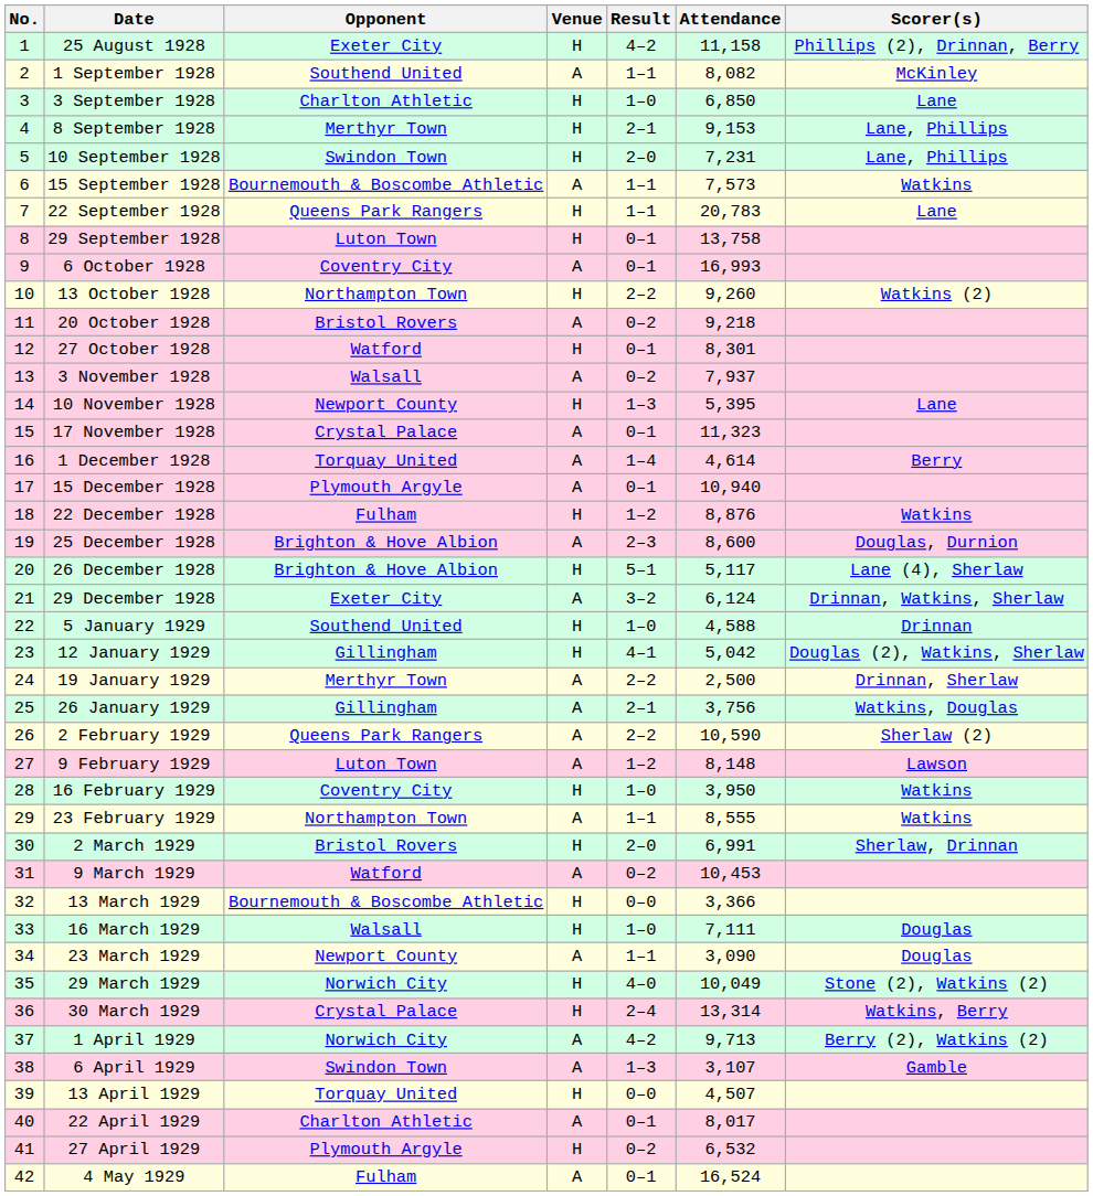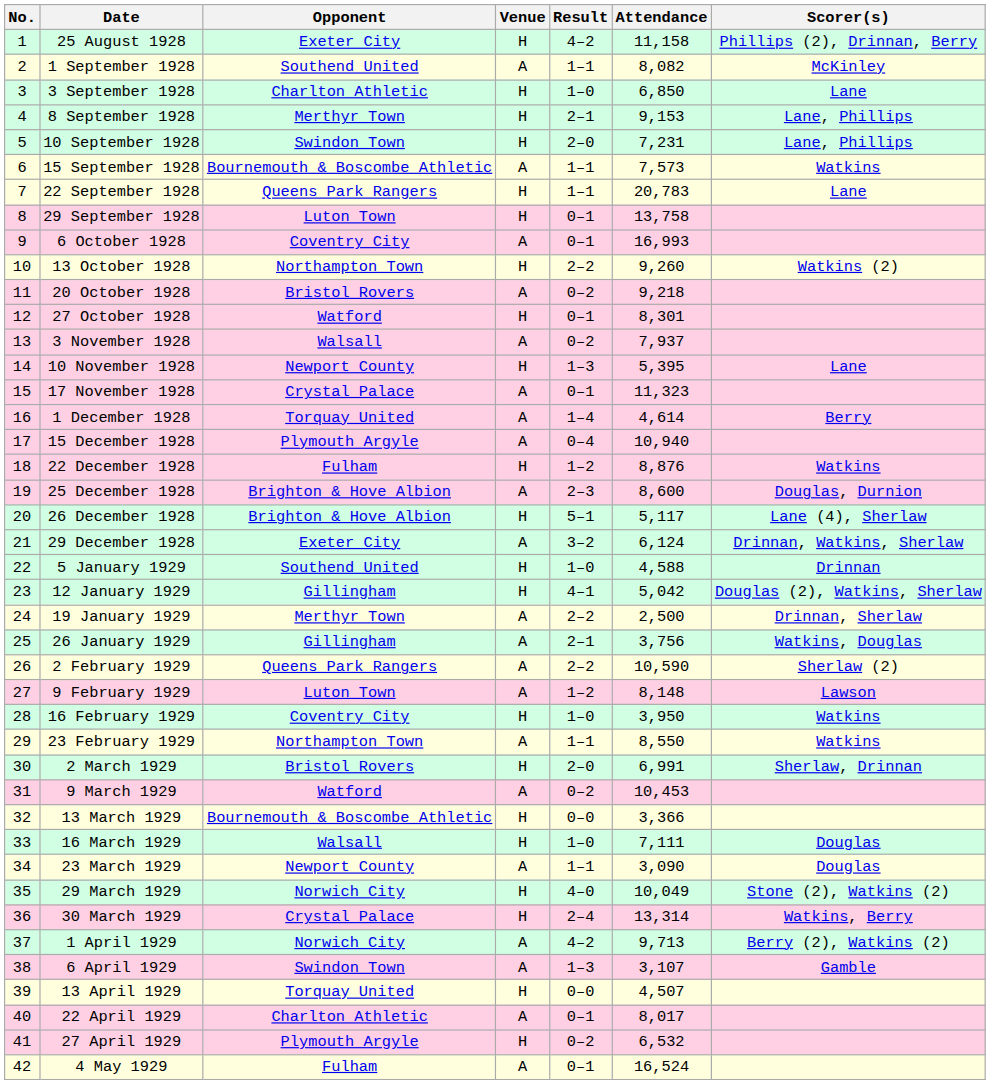 <table class="wikitable sortable" style="text-align:center;">
 <tr>
 <th>No.</th>
 <th>Date</th>
 <th>Opponent</th>
 <th>Venue</th>
 <th>Result</th>
 <th>Attendance</th>
 <th>Scorer(s)</th>
 </tr>
 <tr style="background:#d0ffe3;">
 <td>1</td>
 <td>25 August 1928</td>
 <td><a href='#'>Exeter City</a></td>
 <td>H</td>
 <td>4–2</td>
 <td>11,158</td>
 <td><a href='#'>Phillips</a> (2), <a href='#'>Drinnan</a>, <a href='#'>Berry</a></td>
 </tr>
 <tr style="background:#ffd;">
 <td>2</td>
 <td>1 September 1928</td>
 <td><a href='#'>Southend United</a></td>
 <td>A</td>
 <td>1–1</td>
 <td>8,082</td>
 <td><a href='#'>McKinley</a></td>
 </tr>
 <tr style="background:#d0ffe3;">
 <td>3</td>
 <td>3 September 1928</td>
 <td><a href='#'>Charlton Athletic</a></td>
 <td>H</td>
 <td>1–0</td>
 <td>6,850</td>
 <td><a href='#'>Lane</a></td>
 </tr>
 <tr style="background:#d0ffe3;">
 <td>4</td>
 <td>8 September 1928</td>
 <td><a href='#'>Merthyr Town</a></td>
 <td>H</td>
 <td>2–1</td>
 <td>9,153</td>
 <td><a href='#'>Lane</a>, <a href='#'>Phillips</a></td>
 </tr>
 <tr style="background:#d0ffe3;">
 <td>5</td>
 <td>10 September 1928</td>
 <td><a href='#'>Swindon Town</a></td>
 <td>H</td>
 <td>2–0</td>
 <td>7,231</td>
 <td><a href='#'>Lane</a>, <a href='#'>Phillips</a></td>
 </tr>
 <tr style="background:#ffd;">
 <td>6</td>
 <td>15 September 1928</td>
 <td><a href='#'>Bournemouth & Boscombe Athletic</a></td>
 <td>A</td>
 <td>1–1</td>
 <td>7,573</td>
 <td><a href='#'>Watkins</a></td>
 </tr>
 <tr style="background:#ffd;">
 <td>7</td>
 <td>22 September 1928</td>
 <td><a href='#'>Queens Park Rangers</a></td>
 <td>H</td>
 <td>1–1</td>
 <td>20,783</td>
 <td><a href='#'>Lane</a></td>
 </tr>
 <tr style="background:#ffd0e3;">
 <td>8</td>
 <td>29 September 1928</td>
 <td><a href='#'>Luton Town</a></td>
 <td>H</td>
 <td>0–1</td>
 <td>13,758</td>
 <td></td>
 </tr>
 <tr style="background:#ffd0e3;">
 <td>9</td>
 <td>6 October 1928</td>
 <td><a href='#'>Coventry City</a></td>
 <td>A</td>
 <td>0–1</td>
 <td>16,993</td>
 <td></td>
 </tr>
 <tr style="background:#ffd;">
 <td>10</td>
 <td>13 October 1928</td>
 <td><a href='#'>Northampton Town</a></td>
 <td>H</td>
 <td>2–2</td>
 <td>9,260</td>
 <td><a href='#'>Watkins</a> (2)</td>
 </tr>
 <tr style="background:#ffd0e3;">
 <td>11</td>
 <td>20 October 1928</td>
 <td><a href='#'>Bristol Rovers</a></td>
 <td>A</td>
 <td>0–2</td>
 <td>9,218</td>
 <td></td>
 </tr>
 <tr style="background:#ffd0e3;">
 <td>12</td>
 <td>27 October 1928</td>
 <td><a href='#'>Watford</a></td>
 <td>H</td>
 <td>0–1</td>
 <td>8,301</td>
 <td></td>
 </tr>
 <tr style="background:#ffd0e3;">
 <td>13</td>
 <td>3 November 1928</td>
 <td><a href='#'>Walsall</a></td>
 <td>A</td>
 <td>0–2</td>
 <td>7,937</td>
 <td></td>
 </tr>
 <tr style="background:#ffd0e3;">
 <td>14</td>
 <td>10 November 1928</td>
 <td><a href='#'>Newport County</a></td>
 <td>H</td>
 <td>1–3</td>
 <td>5,395</td>
 <td><a href='#'>Lane</a></td>
 </tr>
 <tr style="background:#ffd0e3;">
 <td>15</td>
 <td>17 November 1928</td>
 <td><a href='#'>Crystal Palace</a></td>
 <td>A</td>
 <td>0–1</td>
 <td>11,323</td>
 <td></td>
 </tr>
 <tr style="background:#ffd0e3;">
 <td>16</td>
 <td>1 December 1928</td>
 <td><a href='#'>Torquay United</a></td>
 <td>A</td>
 <td>1–4</td>
 <td>4,614</td>
 <td><a href='#'>Berry</a></td>
 </tr>
 <tr style="background:#ffd0e3;">
 <td>17</td>
 <td>15 December 1928</td>
 <td><a href='#'>Plymouth Argyle</a></td>
 <td>A</td>
-<td>0–1</td>
+<td>0–4</td>
 <td>10,940</td>
 <td></td>
 </tr>
 <tr style="background:#ffd0e3;">
 <td>18</td>
 <td>22 December 1928</td>
 <td><a href='#'>Fulham</a></td>
 <td>H</td>
 <td>1–2</td>
 <td>8,876</td>
 <td><a href='#'>Watkins</a></td>
 </tr>
 <tr style="background:#ffd0e3;">
 <td>19</td>
 <td>25 December 1928</td>
 <td><a href='#'>Brighton & Hove Albion</a></td>
 <td>A</td>
 <td>2–3</td>
 <td>8,600</td>
 <td><a href='#'>Douglas</a>, <a href='#'>Durnion</a></td>
 </tr>
 <tr style="background:#d0ffe3;">
 <td>20</td>
 <td>26 December 1928</td>
 <td><a href='#'>Brighton & Hove Albion</a></td>
 <td>H</td>
 <td>5–1</td>
 <td>5,117</td>
 <td><a href='#'>Lane</a> (4), <a href='#'>Sherlaw</a></td>
 </tr>
 <tr style="background:#d0ffe3;">
 <td>21</td>
 <td>29 December 1928</td>
 <td><a href='#'>Exeter City</a></td>
 <td>A</td>
 <td>3–2</td>
 <td>6,124</td>
 <td><a href='#'>Drinnan</a>, <a href='#'>Watkins</a>, <a href='#'>Sherlaw</a></td>
 </tr>
 <tr style="background:#d0ffe3;">
 <td>22</td>
 <td>5 January 1929</td>
 <td><a href='#'>Southend United</a></td>
 <td>H</td>
 <td>1–0</td>
 <td>4,588</td>
 <td><a href='#'>Drinnan</a></td>
 </tr>
 <tr style="background:#d0ffe3;">
 <td>23</td>
 <td>12 January 1929</td>
 <td><a href='#'>Gillingham</a></td>
 <td>H</td>
 <td>4–1</td>
 <td>5,042</td>
 <td><a href='#'>Douglas</a> (2), <a href='#'>Watkins</a>, <a href='#'>Sherlaw</a></td>
 </tr>
 <tr style="background:#ffd;">
 <td>24</td>
 <td>19 January 1929</td>
 <td><a href='#'>Merthyr Town</a></td>
 <td>A</td>
 <td>2–2</td>
 <td>2,500</td>
 <td><a href='#'>Drinnan</a>, <a href='#'>Sherlaw</a></td>
 </tr>
 <tr style="background:#d0ffe3;">
 <td>25</td>
 <td>26 January 1929</td>
 <td><a href='#'>Gillingham</a></td>
 <td>A</td>
 <td>2–1</td>
 <td>3,756</td>
 <td><a href='#'>Watkins</a>, <a href='#'>Douglas</a></td>
 </tr>
 <tr style="background:#ffd;">
 <td>26</td>
 <td>2 February 1929</td>
 <td><a href='#'>Queens Park Rangers</a></td>
 <td>A</td>
 <td>2–2</td>
 <td>10,590</td>
 <td><a href='#'>Sherlaw</a> (2)</td>
 </tr>
 <tr style="background:#ffd0e3;">
 <td>27</td>
 <td>9 February 1929</td>
 <td><a href='#'>Luton Town</a></td>
 <td>A</td>
 <td>1–2</td>
 <td>8,148</td>
 <td><a href='#'>Lawson</a></td>
 </tr>
 <tr style="background:#d0ffe3;">
 <td>28</td>
 <td>16 February 1929</td>
 <td><a href='#'>Coventry City</a></td>
 <td>H</td>
 <td>1–0</td>
 <td>3,950</td>
 <td><a href='#'>Watkins</a></td>
 </tr>
 <tr style="background:#ffd;">
 <td>29</td>
 <td>23 February 1929</td>
 <td><a href='#'>Northampton Town</a></td>
 <td>A</td>
 <td>1–1</td>
-<td>8,555</td>
+<td>8,550</td>
 <td><a href='#'>Watkins</a></td>
 </tr>
 <tr style="background:#d0ffe3;">
 <td>30</td>
 <td>2 March 1929</td>
 <td><a href='#'>Bristol Rovers</a></td>
 <td>H</td>
 <td>2–0</td>
 <td>6,991</td>
 <td><a href='#'>Sherlaw</a>, <a href='#'>Drinnan</a></td>
 </tr>
 <tr style="background:#ffd0e3;">
 <td>31</td>
 <td>9 March 1929</td>
 <td><a href='#'>Watford</a></td>
 <td>A</td>
 <td>0–2</td>
 <td>10,453</td>
 <td></td>
 </tr>
 <tr style="background:#ffd;">
 <td>32</td>
 <td>13 March 1929</td>
 <td><a href='#'>Bournemouth & Boscombe Athletic</a></td>
 <td>H</td>
 <td>0–0</td>
 <td>3,366</td>
 <td></td>
 </tr>
 <tr style="background:#d0ffe3;">
 <td>33</td>
 <td>16 March 1929</td>
 <td><a href='#'>Walsall</a></td>
 <td>H</td>
 <td>1–0</td>
 <td>7,111</td>
 <td><a href='#'>Douglas</a></td>
 </tr>
 <tr style="background:#ffd;">
 <td>34</td>
 <td>23 March 1929</td>
 <td><a href='#'>Newport County</a></td>
 <td>A</td>
 <td>1–1</td>
 <td>3,090</td>
 <td><a href='#'>Douglas</a></td>
 </tr>
 <tr style="background:#d0ffe3;">
 <td>35</td>
 <td>29 March 1929</td>
 <td><a href='#'>Norwich City</a></td>
 <td>H</td>
 <td>4–0</td>
 <td>10,049</td>
 <td><a href='#'>Stone</a> (2), <a href='#'>Watkins</a> (2)</td>
 </tr>
 <tr style="background:#ffd0e3;">
 <td>36</td>
 <td>30 March 1929</td>
 <td><a href='#'>Crystal Palace</a></td>
 <td>H</td>
 <td>2–4</td>
 <td>13,314</td>
 <td><a href='#'>Watkins</a>, <a href='#'>Berry</a></td>
 </tr>
 <tr style="background:#d0ffe3;">
 <td>37</td>
 <td>1 April 1929</td>
 <td><a href='#'>Norwich City</a></td>
 <td>A</td>
 <td>4–2</td>
 <td>9,713</td>
 <td><a href='#'>Berry</a> (2), <a href='#'>Watkins</a> (2)</td>
 </tr>
 <tr style="background:#ffd0e3;">
 <td>38</td>
 <td>6 April 1929</td>
 <td><a href='#'>Swindon Town</a></td>
 <td>A</td>
 <td>1–3</td>
 <td>3,107</td>
 <td><a href='#'>Gamble</a></td>
 </tr>
 <tr style="background:#ffd;">
 <td>39</td>
 <td>13 April 1929</td>
 <td><a href='#'>Torquay United</a></td>
 <td>H</td>
 <td>0–0</td>
 <td>4,507</td>
 <td></td>
 </tr>
 <tr style="background:#ffd0e3;">
 <td>40</td>
 <td>22 April 1929</td>
 <td><a href='#'>Charlton Athletic</a></td>
 <td>A</td>
 <td>0–1</td>
 <td>8,017</td>
 <td></td>
 </tr>
 <tr style="background:#ffd0e3;">
 <td>41</td>
 <td>27 April 1929</td>
 <td><a href='#'>Plymouth Argyle</a></td>
 <td>H</td>
 <td>0–2</td>
 <td>6,532</td>
 <td></td>
 </tr>
 <tr style="background:#ffd;">
 <td>42</td>
 <td>4 May 1929</td>
 <td><a href='#'>Fulham</a></td>
 <td>A</td>
 <td>0–1</td>
 <td>16,524</td>
 <td></td>
 </tr>
 </table>
